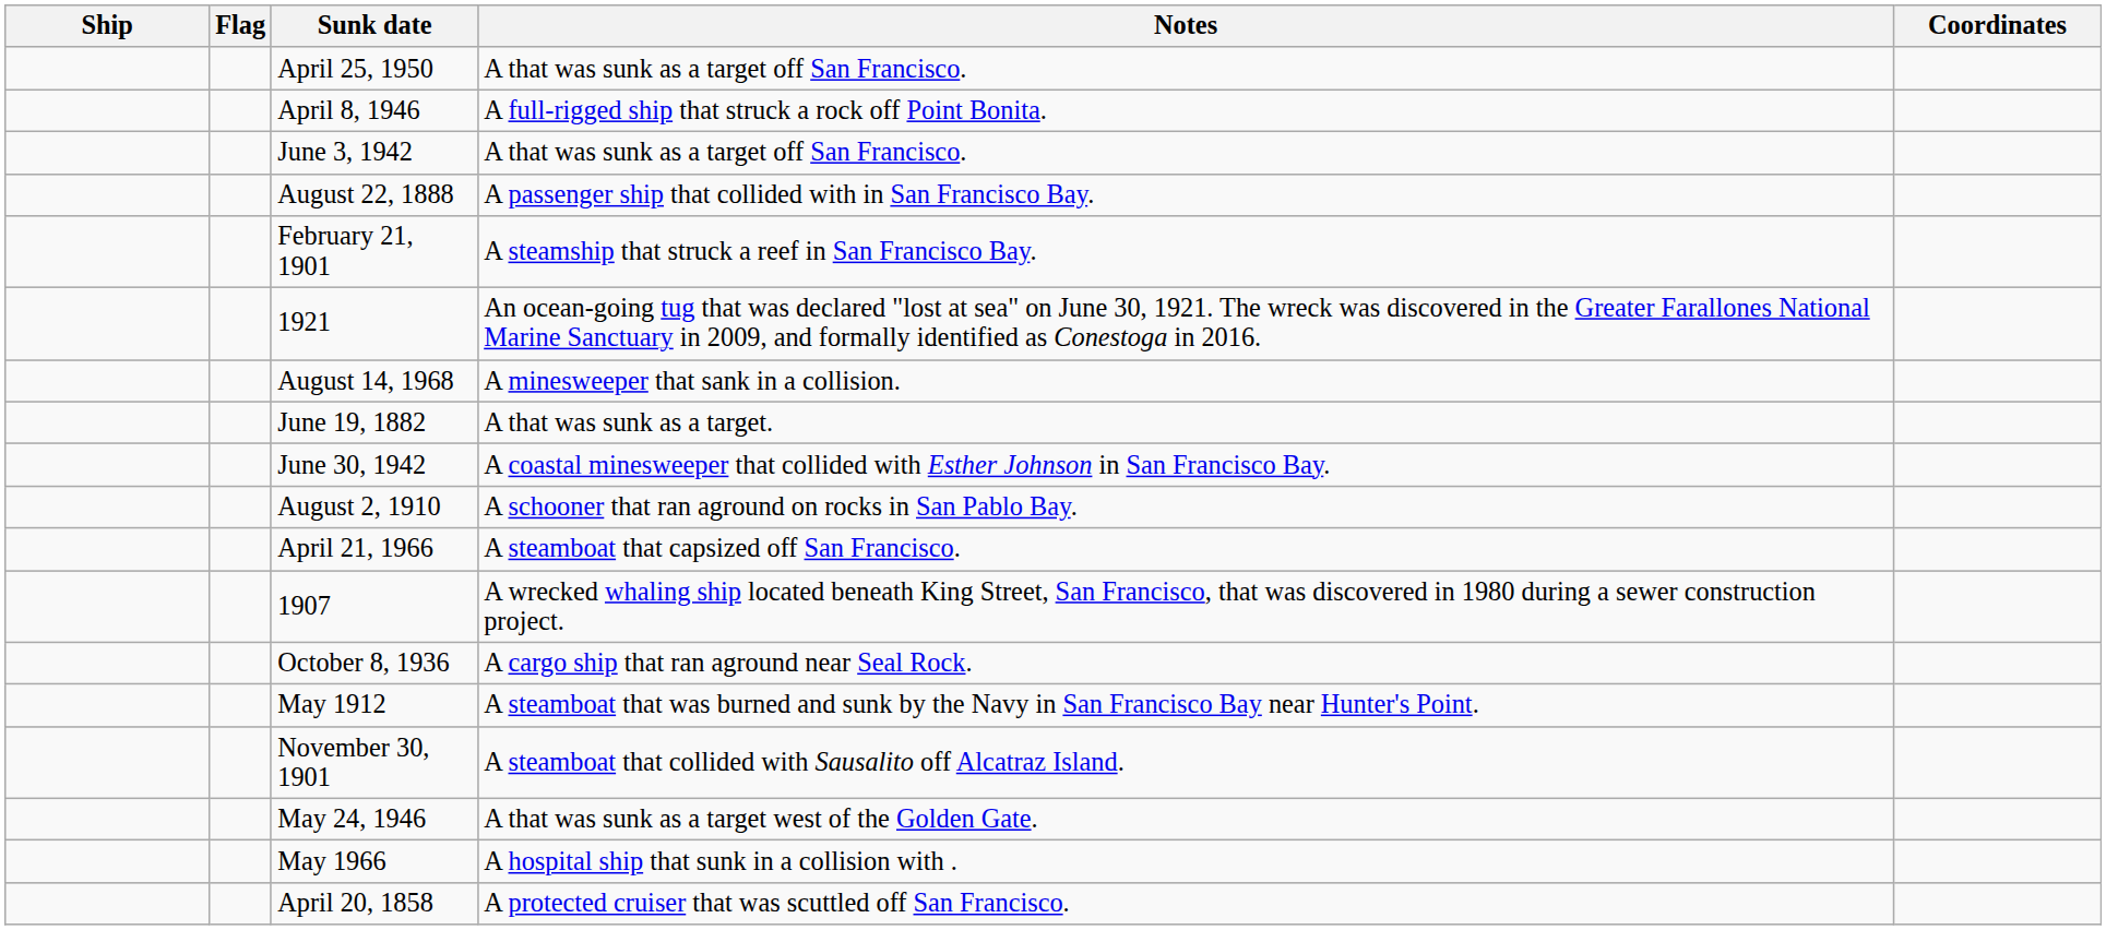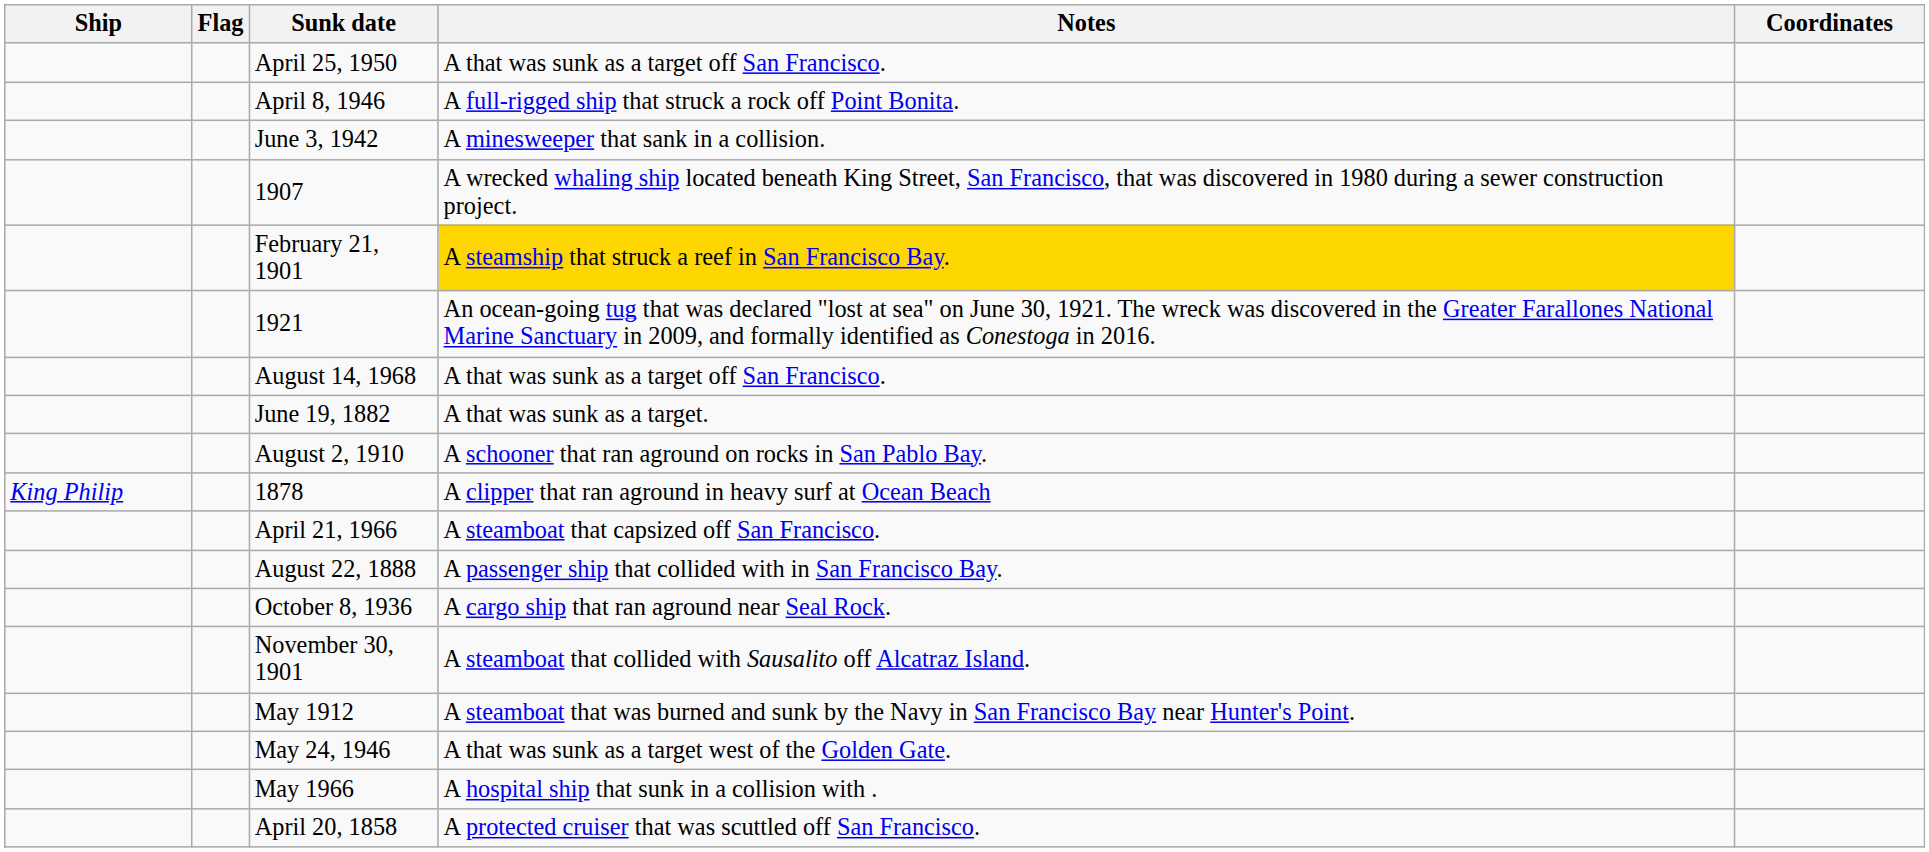 <table class=wikitable | style = "width:100%">
 <tr>
 <th style="width:10%">Ship</th>
 <th>Flag</th>
 <th style="width:10%">Sunk date</th>
 <th style="width:70%">Notes</th>
 <th style="width:10%">Coordinates</th>
 </tr>
 <tr>
 <td></td>
 <td></td>
 <td>April 25, 1950</td>
 <td>A  that was sunk as a target off <a href='#'>San Francisco</a>.</td>
 <td></td>
 </tr>
 <tr>
 <td></td>
 <td></td>
 <td>April 8, 1946</td>
 <td>A <a href='#'>full-rigged ship</a> that struck a rock off <a href='#'>Point Bonita</a>.</td>
 <td></td>
 </tr>
 <tr>
 <td></td>
 <td></td>
 <td>June 3, 1942</td>
-<td>A  that was sunk as a target off <a href='#'>San Francisco</a>.</td>
+<td>A <a href='#'>minesweeper</a> that sank in a collision.</td>
 <td></td>
 </tr>
 <tr>
 <td></td>
 <td></td>
-<td>August 22, 1888</td>
-<td>A <a href='#'>passenger ship</a> that collided with  in <a href='#'>San Francisco Bay</a>.</td>
+<td>1907</td>
+<td>A wrecked <a href='#'>whaling ship</a> located beneath King Street, <a href='#'>San Francisco</a>, that was discovered in 1980 during a sewer construction project.</td>
 <td></td>
 </tr>
 <tr>
 <td></td>
 <td></td>
 <td>February 21, 1901</td>
-<td>A <a href='#'>steamship</a> that struck a reef in <a href='#'>San Francisco Bay</a>.</td>
+<td style="background: gold;">A <a href='#'>steamship</a> that struck a reef in <a href='#'>San Francisco Bay</a>.</td>
 <td></td>
 </tr>
 <tr>
 <td></td>
 <td></td>
 <td>1921</td>
 <td>An ocean-going <a href='#'>tug</a> that was declared "lost at sea" on June 30, 1921. The wreck was discovered in the <a href='#'>Greater Farallones National Marine Sanctuary</a> in 2009, and formally identified as <em>Conestoga</em> in 2016.</td>
 <td></td>
 </tr>
 <tr>
 <td></td>
 <td></td>
 <td>August 14, 1968</td>
-<td>A <a href='#'>minesweeper</a> that sank in a collision.</td>
+<td>A  that was sunk as a target off <a href='#'>San Francisco</a>.</td>
 <td></td>
 </tr>
 <tr>
 <td></td>
 <td></td>
 <td>June 19, 1882</td>
 <td>A  that was sunk as a target.</td>
 <td></td>
 </tr>
 <tr>
 <td></td>
 <td></td>
-<td>June 30, 1942</td>
-<td>A <a href='#'>coastal minesweeper</a> that collided with <a href='#'><em>Esther Johnson</em></a> in <a href='#'>San Francisco Bay</a>.</td>
+<td>August 2, 1910</td>
+<td>A <a href='#'>schooner</a> that ran aground on rocks in <a href='#'>San Pablo Bay</a>.</td>
 <td></td>
 </tr>
 <tr>
+<td><a href='#'><em>King Philip</em></a></td>
 <td></td>
-<td></td>
-<td>August 2, 1910</td>
-<td>A <a href='#'>schooner</a> that ran aground on rocks in <a href='#'>San Pablo Bay</a>.</td>
+<td>1878</td>
+<td>A <a href='#'>clipper</a> that ran aground in heavy surf at <a href='#'>Ocean Beach</a></td>
 <td></td>
 </tr>
 <tr>
 <td></td>
 <td></td>
 <td>April 21, 1966</td>
 <td>A <a href='#'>steamboat</a> that capsized off <a href='#'>San Francisco</a>.</td>
 <td></td>
 </tr>
 <tr>
 <td></td>
 <td></td>
-<td>1907</td>
-<td>A wrecked <a href='#'>whaling ship</a> located beneath King Street, <a href='#'>San Francisco</a>, that was discovered in 1980 during a sewer construction project.</td>
+<td>August 22, 1888</td>
+<td>A <a href='#'>passenger ship</a> that collided with  in <a href='#'>San Francisco Bay</a>.</td>
 <td></td>
 </tr>
 <tr>
 <td></td>
 <td></td>
 <td>October 8, 1936</td>
 <td>A <a href='#'>cargo ship</a> that ran aground near <a href='#'>Seal Rock</a>.</td>
 <td></td>
 </tr>
 <tr>
 <td></td>
 <td></td>
-<td>May 1912</td>
-<td>A <a href='#'>steamboat</a> that was burned and sunk by the Navy in <a href='#'>San Francisco Bay</a> near <a href='#'>Hunter's Point</a>.</td>
+<td>November 30, 1901</td>
+<td>A <a href='#'>steamboat</a> that collided with <em>Sausalito</em> off <a href='#'>Alcatraz Island</a>.</td>
 <td></td>
 </tr>
 <tr>
 <td></td>
 <td></td>
-<td>November 30, 1901</td>
-<td>A <a href='#'>steamboat</a> that collided with <em>Sausalito</em> off <a href='#'>Alcatraz Island</a>.</td>
+<td>May 1912</td>
+<td>A <a href='#'>steamboat</a> that was burned and sunk by the Navy in <a href='#'>San Francisco Bay</a> near <a href='#'>Hunter's Point</a>.</td>
 <td></td>
 </tr>
 <tr>
 <td></td>
 <td></td>
 <td>May 24, 1946</td>
 <td>A  that was sunk as a target west of the <a href='#'>Golden Gate</a>.</td>
 <td></td>
 </tr>
 <tr>
 <td></td>
 <td></td>
 <td>May 1966</td>
 <td>A <a href='#'>hospital ship</a> that sunk in a collision with .</td>
 <td></td>
 </tr>
 <tr>
 <td></td>
 <td></td>
 <td>April 20, 1858</td>
 <td>A <a href='#'>protected cruiser</a> that was scuttled off <a href='#'>San Francisco</a>.</td>
 <td></td>
 </tr>
 </table>
